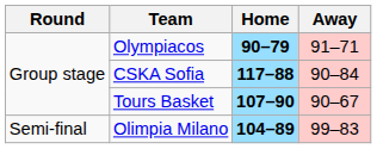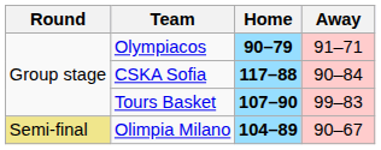 <table class="wikitable" style="text-align: left; font-size:95%">
 <tr bgcolor="#ccccff">
 <th>Round</th>
 <th>Team</th>
 <th>Home</th>
 <th>  Away  </th>
 </tr>
 <tr>
 <td rowspan=3>Group stage</td>
 <td> <a href='#'>Olympiacos</a></td>
 <td align="center" bgcolor=#97DEFF><strong>90–79</strong></td>
 <td align="center" bgcolor=#FFCCCC>91–71</td>
 </tr>
 <tr>
 <td> <a href='#'>CSKA Sofia</a></td>
 <td align="center" bgcolor=#97DEFF><strong>117–88</strong></td>
 <td align="center" bgcolor=#FFCCCC>90–84</td>
 </tr>
 <tr>
 <td> <a href='#'>Tours Basket</a></td>
 <td align="center" bgcolor=#97DEFF><strong>107–90</strong></td>
+<td align="center" bgcolor=#FFCCCC>99–83</td>
+</tr>
+<tr>
+<td style="background: khaki;">Semi-final</td>
+<td> <a href='#'>Olimpia Milano</a></td>
+<td align="center" bgcolor=#97DEFF><strong>104–89</strong></td>
 <td align="center" bgcolor=#FFCCCC>90–67</td>
 </tr>
-<tr>
-<td>Semi-final</td>
-<td> <a href='#'>Olimpia Milano</a></td>
-<td align="center" bgcolor=#97DEFF><strong>104–89</strong></td>
-<td align="center" bgcolor=#FFCCCC>99–83</td>
-</tr>
 </table>
